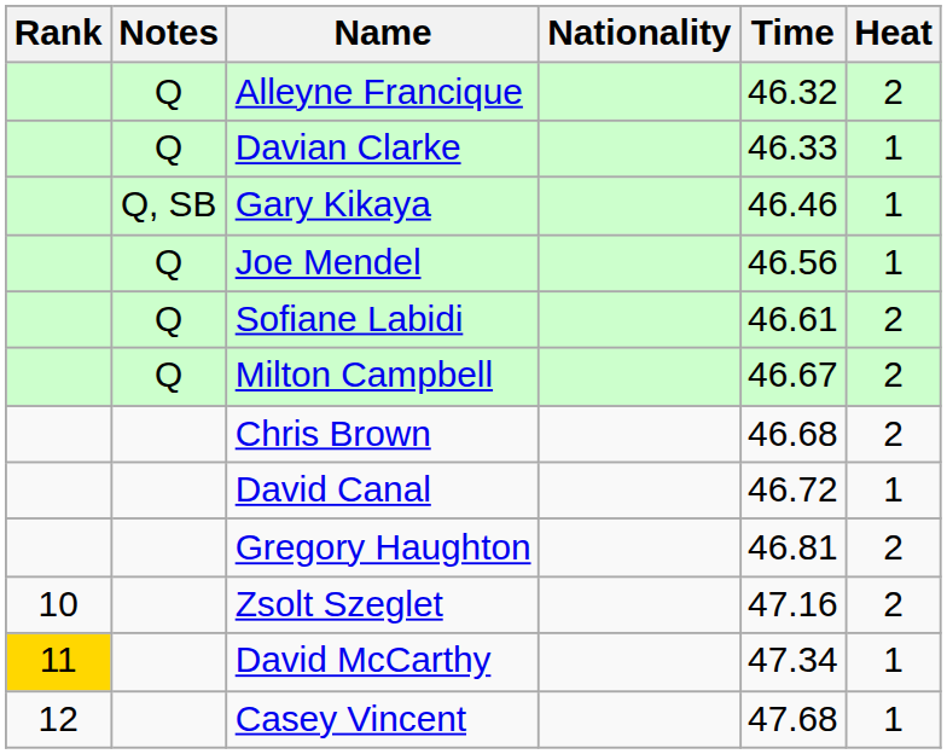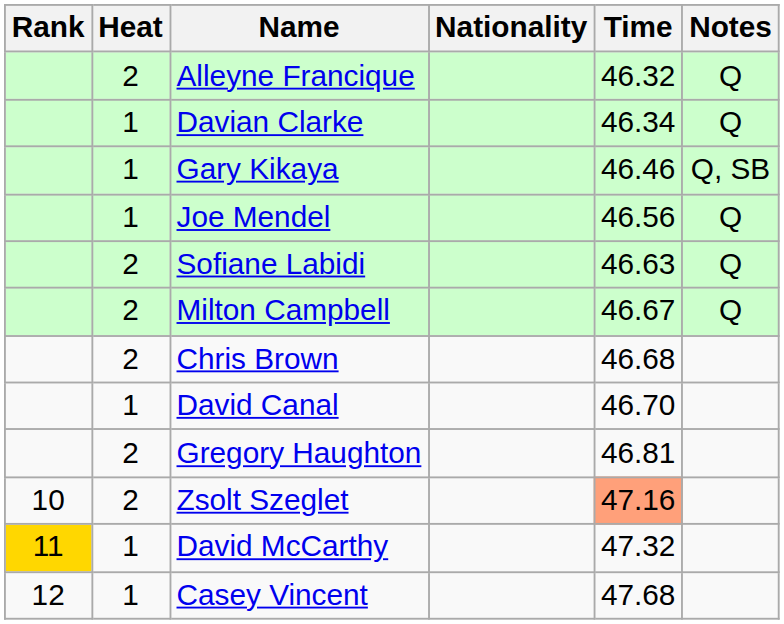 <table class="wikitable sortable" style="text-align:center">
 <tr>
 <th>Rank</th>
-<th>Notes</th>
+<th>Heat</th>
 <th>Name</th>
 <th>Nationality</th>
 <th>Time</th>
-<th>Heat</th>
+<th>Notes</th>
 </tr>
 <tr bgcolor=ccffcc>
 <td></td>
-<td>Q</td>
+<td>2</td>
 <td align="left"><a href='#'>Alleyne Francique</a></td>
 <td align=left></td>
 <td>46.32</td>
-<td>2</td>
+<td>Q</td>
 </tr>
 <tr bgcolor=ccffcc>
 <td></td>
-<td>Q</td>
+<td>1</td>
 <td align="left"><a href='#'>Davian Clarke</a></td>
 <td align=left></td>
-<td>46.33</td>
-<td>1</td>
+<td>46.34</td>
+<td>Q</td>
 </tr>
 <tr bgcolor=ccffcc>
 <td></td>
-<td>Q, SB</td>
+<td>1</td>
 <td align="left"><a href='#'>Gary Kikaya</a></td>
 <td align=left></td>
 <td>46.46</td>
-<td>1</td>
+<td>Q, SB</td>
 </tr>
 <tr bgcolor=ccffcc>
 <td></td>
-<td>Q</td>
+<td>1</td>
 <td align="left"><a href='#'>Joe Mendel</a></td>
 <td align=left></td>
 <td>46.56</td>
-<td>1</td>
+<td>Q</td>
 </tr>
 <tr bgcolor=ccffcc>
 <td></td>
-<td>Q</td>
+<td>2</td>
 <td align="left"><a href='#'>Sofiane Labidi</a></td>
 <td align=left></td>
-<td>46.61</td>
-<td>2</td>
+<td>46.63</td>
+<td>Q</td>
 </tr>
 <tr bgcolor=ccffcc>
 <td></td>
-<td>Q</td>
+<td>2</td>
 <td align="left"><a href='#'>Milton Campbell</a></td>
 <td align=left></td>
 <td>46.67</td>
-<td>2</td>
+<td>Q</td>
 </tr>
 <tr>
 <td></td>
-<td></td>
+<td>2</td>
 <td align="left"><a href='#'>Chris Brown</a></td>
 <td align=left></td>
 <td>46.68</td>
-<td>2</td>
+<td></td>
 </tr>
 <tr>
 <td></td>
-<td></td>
+<td>1</td>
 <td align="left"><a href='#'>David Canal</a></td>
 <td align=left></td>
-<td>46.72</td>
-<td>1</td>
+<td>46.70</td>
+<td></td>
 </tr>
 <tr>
 <td></td>
-<td></td>
+<td>2</td>
 <td align="left"><a href='#'>Gregory Haughton</a></td>
 <td align=left></td>
 <td>46.81</td>
-<td>2</td>
+<td></td>
 </tr>
 <tr>
 <td>10</td>
-<td></td>
+<td>2</td>
 <td align="left"><a href='#'>Zsolt Szeglet</a></td>
 <td align=left></td>
-<td>47.16</td>
-<td>2</td>
+<td style="background: lightsalmon;">47.16</td>
+<td></td>
 </tr>
 <tr>
 <td style="background: gold;">11</td>
-<td></td>
+<td>1</td>
 <td align="left"><a href='#'>David McCarthy</a></td>
 <td align=left></td>
-<td>47.34</td>
-<td>1</td>
+<td>47.32</td>
+<td></td>
 </tr>
 <tr>
 <td>12</td>
-<td></td>
+<td>1</td>
 <td align="left"><a href='#'>Casey Vincent</a></td>
 <td align=left></td>
 <td>47.68</td>
-<td>1</td>
+<td></td>
 </tr>
 </table>
